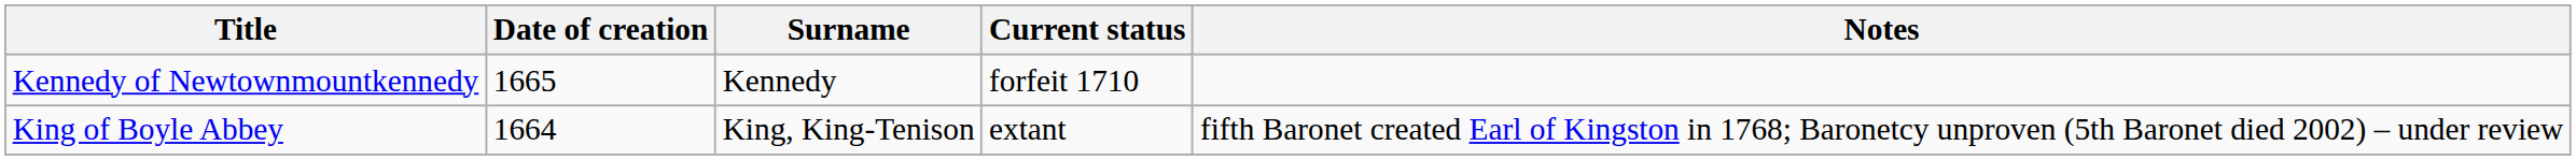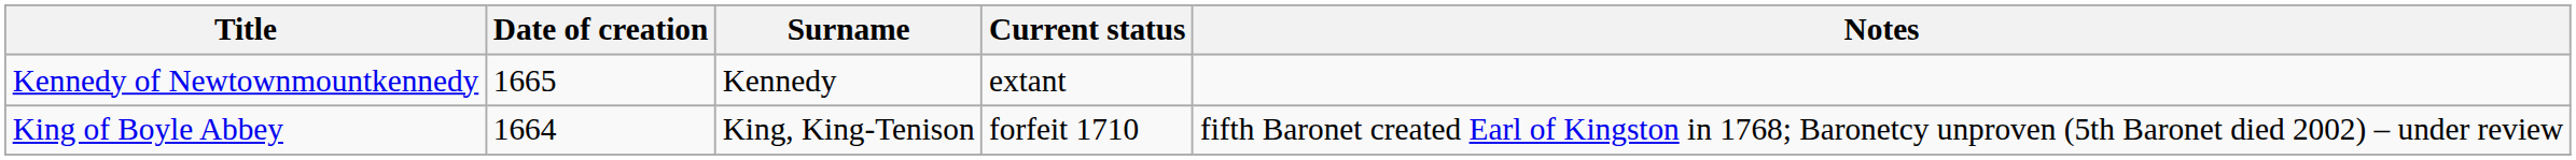 <table class="wikitable">
 <tr>
 <th>Title</th>
 <th>Date of creation</th>
 <th>Surname</th>
 <th>Current status</th>
 <th>Notes</th>
 </tr>
 <tr>
 <td><a href='#'>Kennedy of Newtownmountkennedy</a></td>
 <td>1665</td>
 <td>Kennedy</td>
-<td>forfeit 1710</td>
+<td>extant</td>
 <td> </td>
 </tr>
 <tr>
 <td><a href='#'>King of Boyle Abbey</a></td>
 <td>1664</td>
 <td>King, King-Tenison</td>
-<td>extant</td>
+<td>forfeit 1710</td>
 <td>fifth Baronet created <a href='#'>Earl of Kingston</a> in 1768; Baronetcy unproven (5th Baronet died 2002) – under review</td>
 </tr>
 </table>
